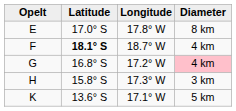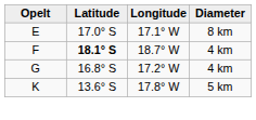 <table class="wikitable">
 <tr>
 <th width="25%" style="background:#eeeeee;">Opelt</th>
 <th width="25%" style="background:#eeeeee;">Latitude</th>
 <th width="25%" style="background:#eeeeee;">Longitude</th>
 <th width="25%" style="background:#eeeeee;">Diameter</th>
 </tr>
 <tr>
 <td align="center">E</td>
 <td align="center">17.0° S</td>
-<td align="center">17.8° W</td>
+<td align="center">17.1° W</td>
 <td align="center">8 km</td>
 </tr>
 <tr>
 <td align="center">F</td>
 <td align="center"><strong>18.1° S</strong></td>
 <td align="center">18.7° W</td>
 <td align="center">4 km</td>
 </tr>
 <tr>
 <td align="center">G</td>
 <td align="center">16.8° S</td>
 <td align="center">17.2° W</td>
-<td align="center" style="background: pink;">4 km</td>
-</tr>
-<tr>
-<td align="center">H</td>
-<td align="center">15.8° S</td>
-<td align="center">17.3° W</td>
-<td align="center">3 km</td>
+<td align="center">4 km</td>
 </tr>
 <tr>
 <td align="center">K</td>
 <td align="center">13.6° S</td>
-<td align="center">17.1° W</td>
+<td align="center">17.8° W</td>
 <td align="center">5 km</td>
 </tr>
 </table>
